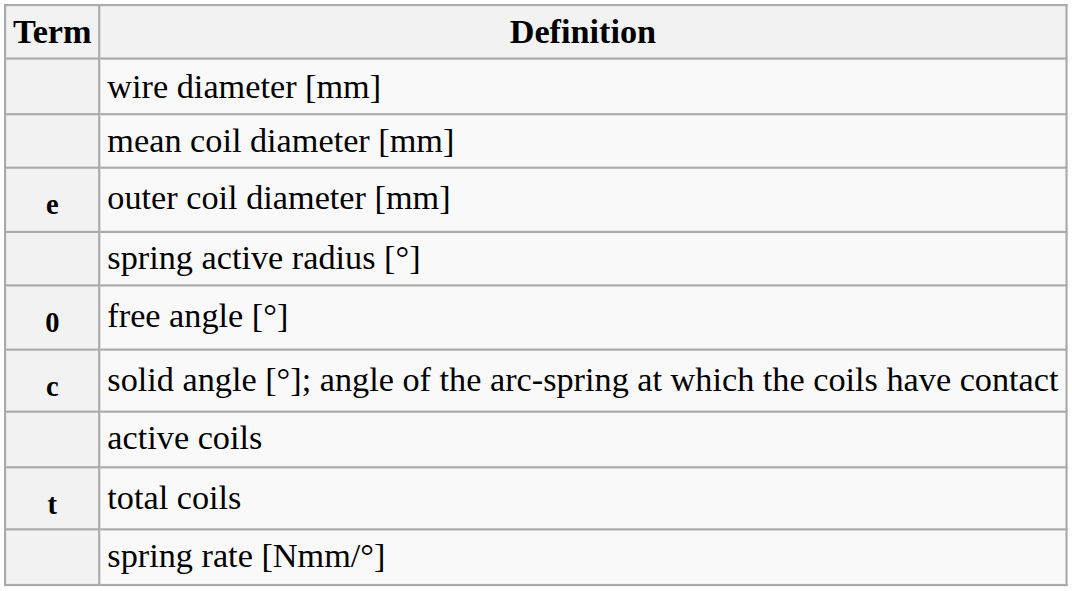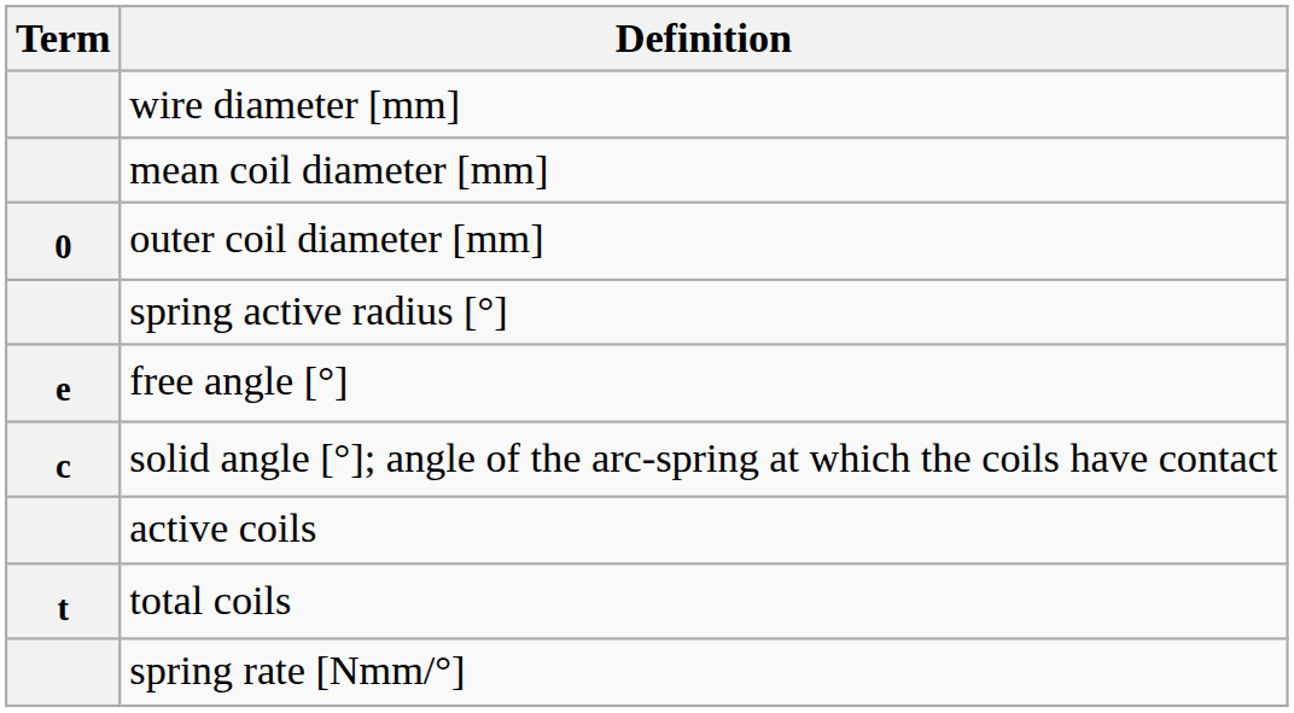 <table class="wikitable">
 <tr>
 <th>Term</th>
 <th>Definition</th>
 </tr>
 <tr>
 <th></th>
 <td>wire diameter [mm]</td>
 </tr>
 <tr>
 <th></th>
 <td>mean coil diameter [mm]</td>
 </tr>
 <tr>
-<th><sub>e</sub></th>
+<th><sub>0</sub></th>
 <td>outer coil diameter [mm]</td>
 </tr>
 <tr>
 <th></th>
 <td>spring active radius [°]</td>
 </tr>
 <tr>
-<th><sub>0</sub></th>
+<th><sub>e</sub></th>
 <td>free angle [°]</td>
 </tr>
 <tr>
 <th><sub>c</sub></th>
 <td>solid angle [°]; angle of the arc-spring at which the coils have contact</td>
 </tr>
 <tr>
 <th></th>
 <td>active coils</td>
 </tr>
 <tr>
 <th><sub>t</sub></th>
 <td>total coils</td>
 </tr>
 <tr>
 <th></th>
 <td>spring rate [Nmm/°]</td>
 </tr>
 </table>
